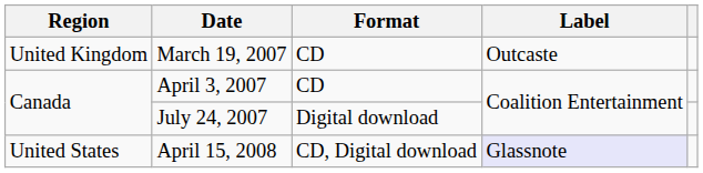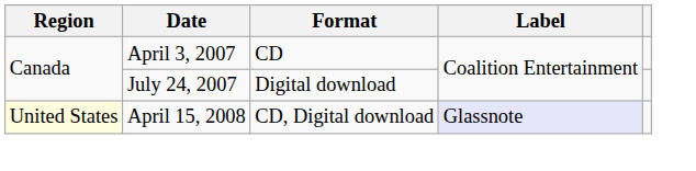 <table class="wikitable">
 <tr>
 <th scope="col">Region</th>
 <th scope="col">Date</th>
 <th scope="col">Format</th>
 <th scope="col">Label</th>
 <th scope="col"></th>
-</tr>
-<tr>
-<td>United Kingdom</td>
-<td>March 19, 2007</td>
-<td>CD</td>
-<td>Outcaste</td>
-<td></td>
 </tr>
 <tr>
 <td rowspan="2">Canada</td>
 <td>April 3, 2007</td>
 <td>CD</td>
 <td rowspan="2">Coalition Entertainment</td>
 <td></td>
 </tr>
 <tr>
 <td>July 24, 2007</td>
 <td>Digital download</td>
 <td></td>
 </tr>
 <tr>
-<td>United States</td>
+<td style="background: lightyellow;">United States</td>
 <td>April 15, 2008</td>
 <td>CD, Digital download</td>
 <td style="background: lavender;">Glassnote</td>
 <td></td>
 </tr>
 </table>
